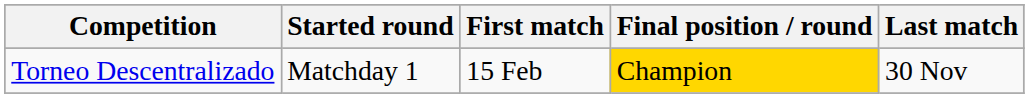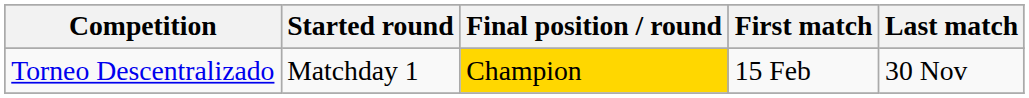 <table class="wikitable">
 <tr>
 <th>Competition</th>
 <th><strong>Started round</strong></th>
+<th><strong>Final position / round</strong></th>
 <th><strong>First match</strong></th>
-<th><strong>Final position / round</strong></th>
 <th><strong>Last match</strong></th>
 </tr>
 <tr>
 <td><a href='#'>Torneo Descentralizado</a></td>
 <td>Matchday 1</td>
+<td bgcolor=gold>Champion</td>
 <td>15 Feb</td>
-<td bgcolor=gold>Champion</td>
 <td>30 Nov</td>
 </tr>
 </table>
